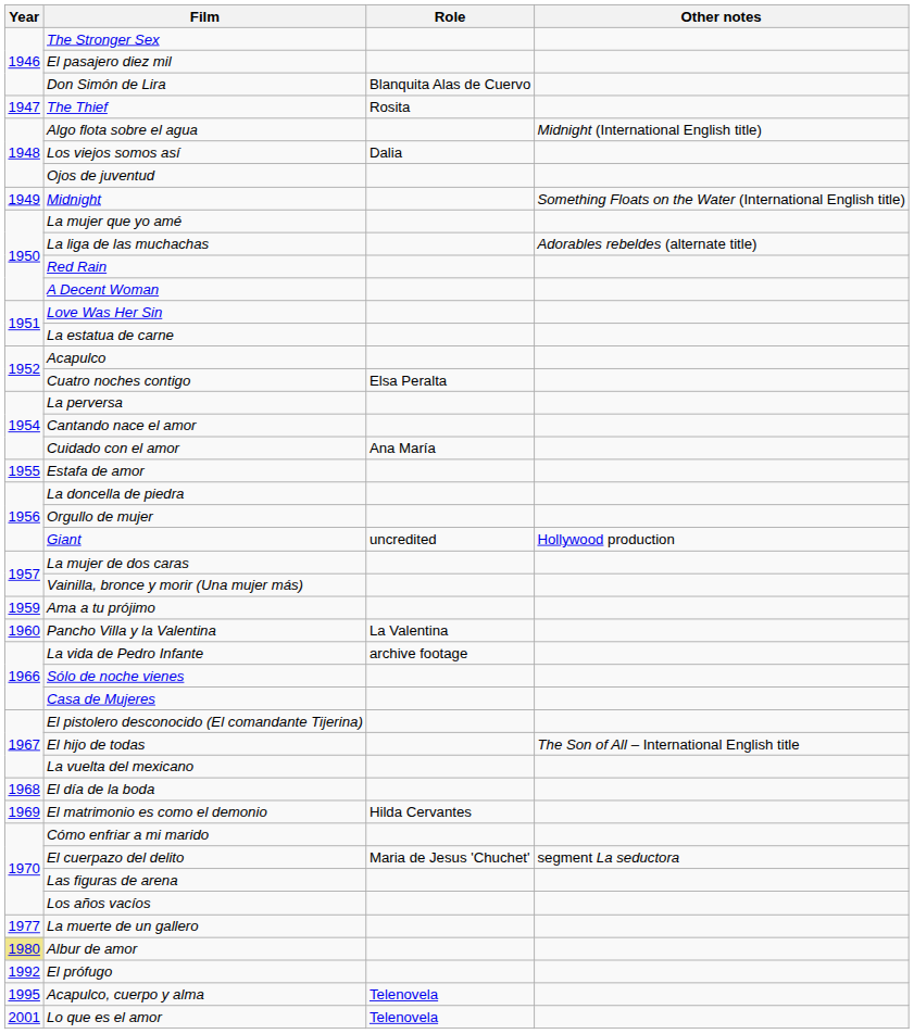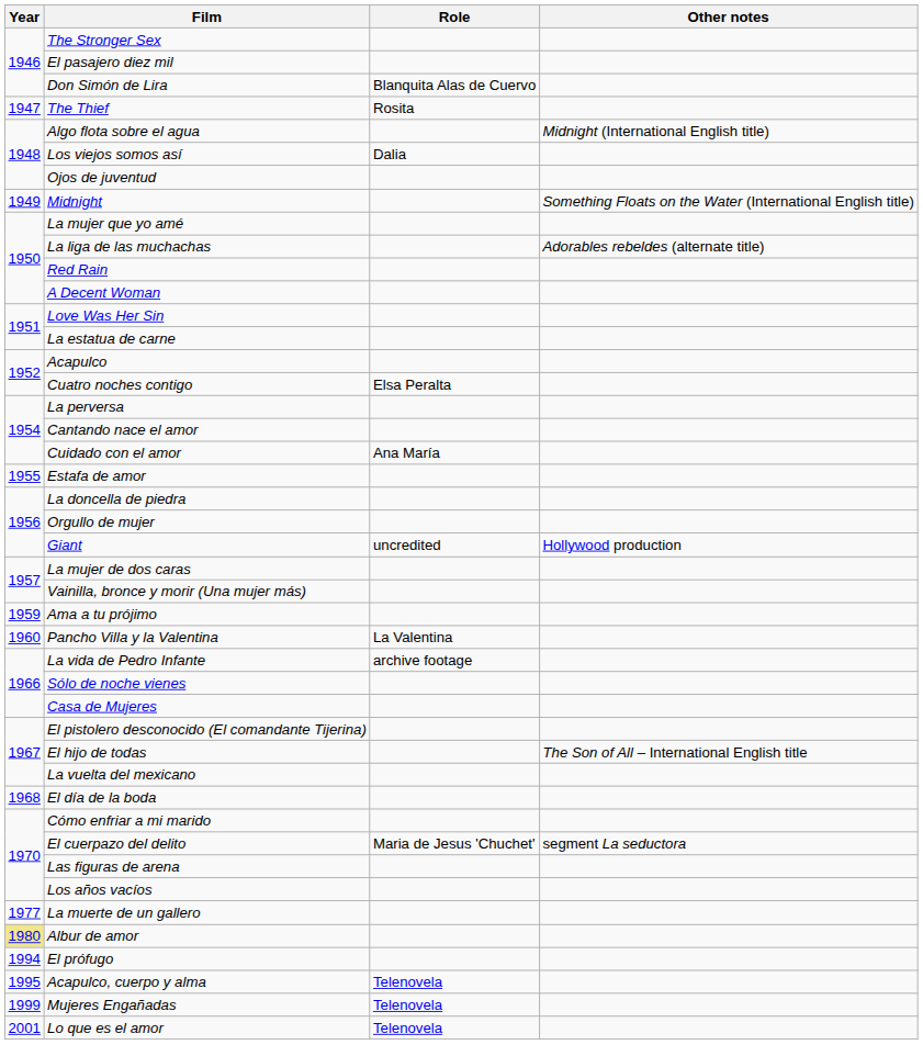 <table class="wikitable" style="font-size: 95%;">
 <tr>
 <th>Year</th>
 <th>Film</th>
 <th>Role</th>
 <th>Other notes</th>
 </tr>
 <tr>
 <td rowspan=3><a href='#'>1946</a></td>
 <td><em><a href='#'>The Stronger Sex</a></em></td>
 <td></td>
 <td></td>
 </tr>
 <tr>
 <td><em>El pasajero diez mil</em></td>
 <td></td>
 <td></td>
 </tr>
 <tr>
 <td><em>Don Simón de Lira</em></td>
 <td>Blanquita Alas de Cuervo</td>
 <td></td>
 </tr>
 <tr>
 <td><a href='#'>1947</a></td>
 <td><em><a href='#'>The Thief</a></em></td>
 <td>Rosita</td>
 <td></td>
 </tr>
 <tr>
 <td rowspan=3><a href='#'>1948</a></td>
 <td><em>Algo flota sobre el agua</em></td>
 <td></td>
 <td><em>Midnight</em> (International English title)</td>
 </tr>
 <tr>
 <td><em>Los viejos somos así</em></td>
 <td>Dalia</td>
 <td></td>
 </tr>
 <tr>
 <td><em>Ojos de juventud</em></td>
 <td></td>
 <td></td>
 </tr>
 <tr>
 <td><a href='#'>1949</a></td>
 <td><em><a href='#'>Midnight</a></em></td>
 <td></td>
 <td><em>Something Floats on the Water</em> (International English title)</td>
 </tr>
 <tr>
 <td rowspan=4><a href='#'>1950</a></td>
 <td><em>La mujer que yo amé</em></td>
 <td></td>
 <td></td>
 </tr>
 <tr>
 <td><em>La liga de las muchachas</em></td>
 <td></td>
 <td><em>Adorables rebeldes</em> (alternate title)</td>
 </tr>
 <tr>
 <td><em><a href='#'>Red Rain</a></em></td>
 <td></td>
 <td></td>
 </tr>
 <tr>
 <td><em><a href='#'>A Decent Woman</a></em></td>
 <td></td>
 <td></td>
 </tr>
 <tr>
 <td rowspan=2><a href='#'>1951</a></td>
 <td><em><a href='#'>Love Was Her Sin</a></em></td>
 <td></td>
 <td></td>
 </tr>
 <tr>
 <td><em>La estatua de carne</em></td>
 <td></td>
 <td></td>
 </tr>
 <tr>
 <td rowspan=2><a href='#'>1952</a></td>
 <td><em>Acapulco</em></td>
 <td></td>
 <td></td>
 </tr>
 <tr>
 <td><em>Cuatro noches contigo</em></td>
 <td>Elsa Peralta</td>
 <td></td>
 </tr>
 <tr>
 <td rowspan=3><a href='#'>1954</a></td>
 <td><em>La perversa</em></td>
 <td></td>
 <td></td>
 </tr>
 <tr>
 <td><em>Cantando nace el amor</em></td>
 <td></td>
 <td></td>
 </tr>
 <tr>
 <td><em>Cuidado con el amor</em></td>
 <td>Ana María</td>
 <td></td>
 </tr>
 <tr>
 <td><a href='#'>1955</a></td>
 <td><em>Estafa de amor</em></td>
 <td></td>
 <td></td>
 </tr>
 <tr>
 <td rowspan=3><a href='#'>1956</a></td>
 <td><em>La doncella de piedra</em></td>
 <td></td>
 <td></td>
 </tr>
 <tr>
 <td><em>Orgullo de mujer</em></td>
 <td></td>
 <td></td>
 </tr>
 <tr>
 <td><em><a href='#'>Giant</a></em></td>
 <td>uncredited</td>
 <td><a href='#'>Hollywood</a> production</td>
 </tr>
 <tr>
 <td rowspan=2><a href='#'>1957</a></td>
 <td><em>La mujer de dos caras</em></td>
 <td></td>
 <td></td>
 </tr>
 <tr>
 <td><em>Vainilla, bronce y morir (Una mujer más)</em></td>
 <td></td>
 <td></td>
 </tr>
 <tr>
 <td><a href='#'>1959</a></td>
 <td><em>Ama a tu prójimo</em></td>
 <td></td>
 <td></td>
 </tr>
 <tr>
 <td><a href='#'>1960</a></td>
 <td><em>Pancho Villa y la Valentina</em></td>
 <td>La Valentina</td>
 <td></td>
 </tr>
 <tr>
 <td rowspan=3><a href='#'>1966</a></td>
 <td><em>La vida de Pedro Infante</em></td>
 <td>archive footage</td>
 <td></td>
 </tr>
 <tr>
 <td><em><a href='#'>Sólo de noche vienes</a></em></td>
 <td></td>
 <td></td>
 </tr>
 <tr>
 <td><em><a href='#'>Casa de Mujeres</a></em></td>
 <td></td>
 <td></td>
 </tr>
 <tr>
 <td rowspan=3><a href='#'>1967</a></td>
 <td><em>El pistolero desconocido (El comandante Tijerina)</em></td>
 <td></td>
 <td></td>
 </tr>
 <tr>
 <td><em>El hijo de todas</em></td>
 <td></td>
 <td><em>The Son of All</em> – International English title</td>
 </tr>
 <tr>
 <td><em>La vuelta del mexicano</em></td>
 <td></td>
 <td></td>
 </tr>
 <tr>
 <td><a href='#'>1968</a></td>
 <td><em>El día de la boda</em></td>
 <td></td>
 <td></td>
 </tr>
 <tr>
-<td><a href='#'>1969</a></td>
-<td><em>El matrimonio es como el demonio</em></td>
-<td>Hilda Cervantes</td>
-<td></td>
-</tr>
-<tr>
 <td rowspan=4><a href='#'>1970</a></td>
 <td><em>Cómo enfriar a mi marido</em></td>
 <td></td>
 <td></td>
 </tr>
 <tr>
 <td><em>El cuerpazo del delito</em></td>
 <td>Maria de Jesus 'Chuchet'</td>
 <td>segment <em>La seductora</em></td>
 </tr>
 <tr>
 <td><em>Las figuras de arena</em></td>
 <td></td>
 <td></td>
 </tr>
 <tr>
 <td><em>Los años vacíos</em></td>
 <td></td>
 <td></td>
 </tr>
 <tr>
 <td><a href='#'>1977</a></td>
 <td><em>La muerte de un gallero</em></td>
 <td></td>
 <td></td>
 </tr>
 <tr>
 <td style="background: khaki;"><a href='#'>1980</a></td>
 <td><em>Albur de amor</em></td>
 <td></td>
 <td></td>
 </tr>
 <tr>
-<td><a href='#'>1992</a></td>
+<td><a href='#'>1994</a></td>
 <td><em>El prófugo</em></td>
 <td></td>
 <td></td>
 </tr>
 <tr>
 <td><a href='#'>1995</a></td>
 <td><em>Acapulco, cuerpo y alma</em></td>
 <td><a href='#'>Telenovela</a></td>
 <td></td>
 </tr>
 <tr>
+<td><a href='#'>1999</a></td>
+<td><em>Mujeres Engañadas</em></td>
+<td><a href='#'>Telenovela</a></td>
+<td></td>
+</tr>
+<tr>
 <td><a href='#'>2001</a></td>
 <td><em>Lo que es el amor</em></td>
 <td><a href='#'>Telenovela</a></td>
 <td></td>
 </tr>
 </table>
